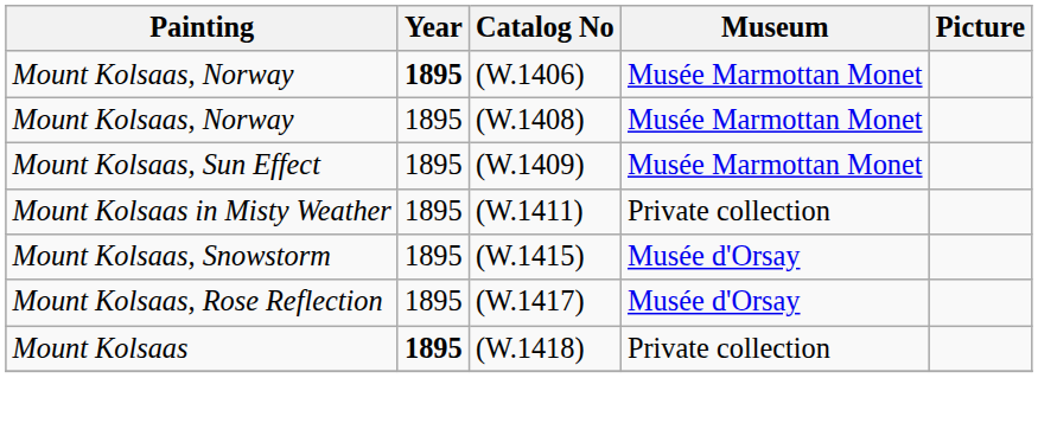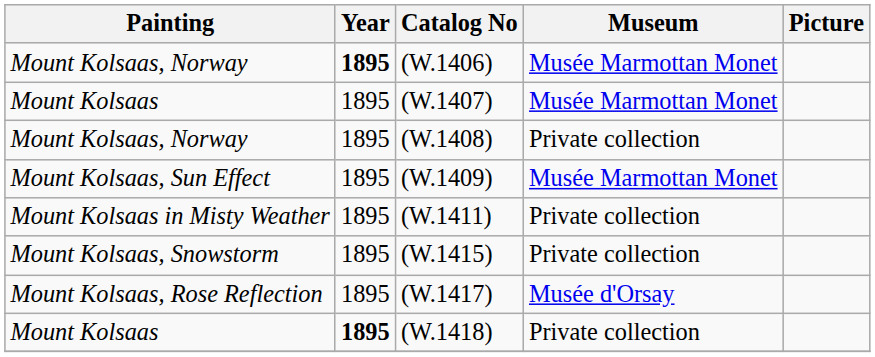 <table class="sortable wikitable" style="margin-left:0.5em; text-align:left">
 <tr>
 <th>Painting</th>
 <th>Year</th>
 <th>Catalog No</th>
 <th>Museum</th>
 <th>Picture</th>
 </tr>
 <tr>
 <td><em>Mount Kolsaas, Norway</em></td>
 <td><strong>1895</strong></td>
 <td>(W.1406)</td>
 <td><a href='#'>Musée Marmottan Monet</a></td>
 <td></td>
 </tr>
 <tr>
+<td><em>Mount Kolsaas</em></td>
+<td>1895</td>
+<td>(W.1407)</td>
+<td><a href='#'>Musée Marmottan Monet</a></td>
+<td></td>
+</tr>
+<tr>
 <td><em>Mount Kolsaas, Norway</em></td>
 <td>1895</td>
 <td>(W.1408)</td>
-<td><a href='#'>Musée Marmottan Monet</a></td>
+<td>Private collection</td>
 <td></td>
 </tr>
 <tr>
 <td><em>Mount Kolsaas, Sun Effect</em></td>
 <td>1895</td>
 <td>(W.1409)</td>
 <td><a href='#'>Musée Marmottan Monet</a></td>
 <td></td>
 </tr>
 <tr>
 <td><em>Mount Kolsaas in Misty Weather</em></td>
 <td>1895</td>
 <td>(W.1411)</td>
 <td>Private collection</td>
 <td></td>
 </tr>
 <tr>
 <td><em>Mount Kolsaas, Snowstorm</em></td>
 <td>1895</td>
 <td>(W.1415)</td>
-<td><a href='#'>Musée d'Orsay</a></td>
+<td>Private collection</td>
 <td></td>
 </tr>
 <tr>
 <td><em>Mount Kolsaas, Rose Reflection</em></td>
 <td>1895</td>
 <td>(W.1417)</td>
 <td><a href='#'>Musée d'Orsay</a></td>
 <td></td>
 </tr>
 <tr>
 <td><em>Mount Kolsaas</em></td>
 <td><strong>1895</strong></td>
 <td>(W.1418)</td>
 <td>Private collection</td>
 <td></td>
 </tr>
 <tr>
 </tr>
 </table>
